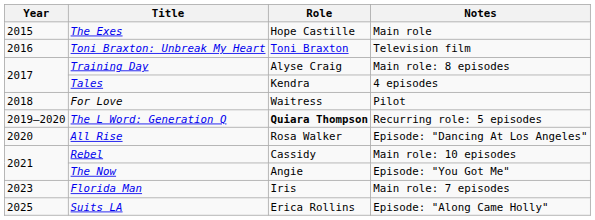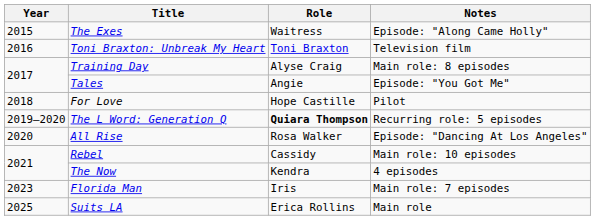 <table class="wikitable sortable">
 <tr>
 <th>Year</th>
 <th>Title</th>
 <th>Role</th>
 <th class="unsortable">Notes</th>
 </tr>
 <tr>
 <td>2015</td>
 <td><em><a href='#'>The Exes</a></em></td>
-<td>Hope Castille</td>
-<td>Main role</td>
+<td>Waitress</td>
+<td>Episode: "Along Came Holly"</td>
 </tr>
 <tr>
 <td>2016</td>
 <td><em><a href='#'>Toni Braxton: Unbreak My Heart</a></em></td>
 <td><a href='#'>Toni Braxton</a></td>
 <td>Television film</td>
 </tr>
 <tr>
 <td rowspan=2>2017</td>
 <td><em><a href='#'>Training Day</a></em></td>
 <td>Alyse Craig</td>
 <td>Main role: 8 episodes</td>
 </tr>
 <tr>
 <td><em><a href='#'>Tales</a></em></td>
-<td>Kendra</td>
-<td>4 episodes</td>
+<td>Angie</td>
+<td>Episode: "You Got Me"</td>
 </tr>
 <tr>
 <td>2018</td>
 <td><em>For Love</em></td>
-<td>Waitress</td>
+<td>Hope Castille</td>
 <td>Pilot</td>
 </tr>
 <tr>
 <td>2019–2020</td>
 <td><em><a href='#'>The L Word: Generation Q</a></em></td>
 <td><strong>Quiara Thompson</strong></td>
 <td>Recurring role: 5 episodes</td>
 </tr>
 <tr>
 <td>2020</td>
 <td><em><a href='#'>All Rise</a></em></td>
 <td>Rosa Walker</td>
 <td>Episode: "Dancing At Los Angeles"</td>
 </tr>
 <tr>
 <td rowspan=2>2021</td>
 <td><em><a href='#'>Rebel</a></em></td>
 <td>Cassidy</td>
 <td>Main role: 10 episodes</td>
 </tr>
 <tr>
 <td><em><a href='#'>The Now</a></em></td>
-<td>Angie</td>
-<td>Episode: "You Got Me"</td>
+<td>Kendra</td>
+<td>4 episodes</td>
 </tr>
 <tr>
 <td>2023</td>
 <td><em><a href='#'>Florida Man</a></em></td>
 <td>Iris</td>
 <td>Main role: 7 episodes</td>
 </tr>
 <tr>
 <td>2025</td>
 <td><em><a href='#'>Suits LA</a></em></td>
 <td>Erica Rollins</td>
-<td>Episode: "Along Came Holly"</td>
+<td>Main role</td>
 </tr>
 </table>
